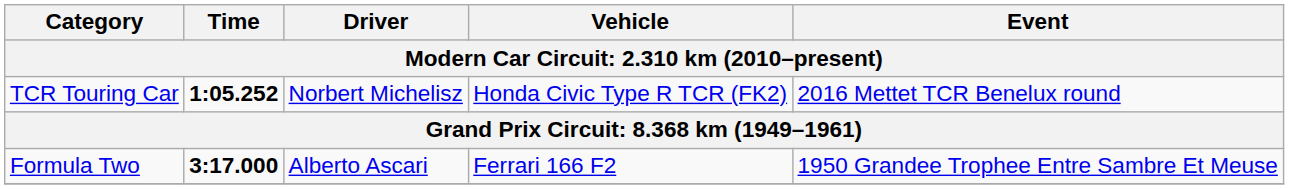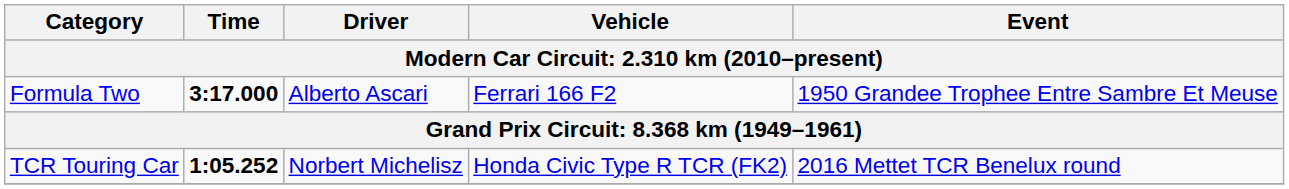 <table class=wikitable>
 <tr>
 <th>Category</th>
 <th>Time</th>
 <th>Driver</th>
 <th>Vehicle</th>
 <th>Event</th>
 </tr>
 <tr>
 <th colspan=5>Modern Car Circuit: 2.310 km (2010–present)</th>
 </tr>
 <tr>
+<td><a href='#'>Formula Two</a></td>
+<td><strong>3:17.000</strong></td>
+<td><a href='#'>Alberto Ascari</a></td>
+<td><a href='#'>Ferrari 166 F2</a></td>
+<td><a href='#'>1950 Grandee Trophee Entre Sambre Et Meuse</a></td>
+</tr>
+<tr>
+<th colspan=5>Grand Prix Circuit: 8.368 km (1949–1961)</th>
+</tr>
+<tr>
 <td><a href='#'>TCR Touring Car</a></td>
 <td><strong>1:05.252</strong></td>
 <td><a href='#'>Norbert Michelisz</a></td>
 <td><a href='#'>Honda Civic Type R TCR (FK2)</a></td>
 <td><a href='#'>2016 Mettet TCR Benelux round</a></td>
 </tr>
 <tr>
-<th colspan=5>Grand Prix Circuit: 8.368 km (1949–1961)</th>
-</tr>
-<tr>
-<td><a href='#'>Formula Two</a></td>
-<td><strong>3:17.000</strong></td>
-<td><a href='#'>Alberto Ascari</a></td>
-<td><a href='#'>Ferrari 166 F2</a></td>
-<td><a href='#'>1950 Grandee Trophee Entre Sambre Et Meuse</a></td>
-</tr>
-<tr>
 </tr>
 </table>
